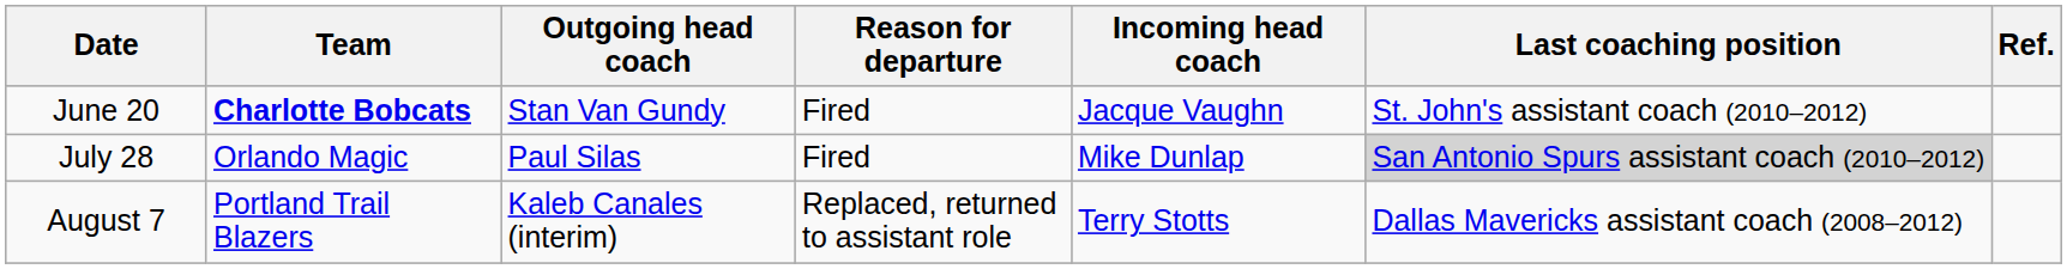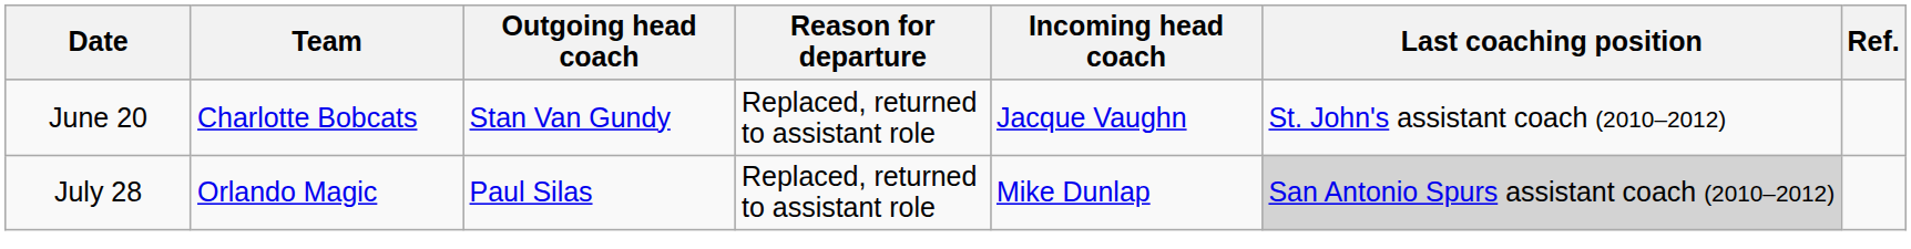 <table class="wikitable">
 <tr>
 <th style="width:100px">Date</th>
 <th style="width:150px">Team</th>
 <th style="width:150px">Outgoing head coach</th>
 <th style="width:140px">Reason for departure</th>
 <th style="width:150px">Incoming head coach</th>
 <th>Last coaching position</th>
 <th>Ref.</th>
 </tr>
 <tr>
 <td align=center>June 20</td>
-<td><strong><a href='#'>Charlotte Bobcats</a></strong></td>
+<td><a href='#'>Charlotte Bobcats</a></td>
 <td><a href='#'>Stan Van Gundy</a></td>
-<td>Fired</td>
+<td>Replaced, returned to assistant role</td>
 <td><a href='#'>Jacque Vaughn</a></td>
 <td><a href='#'>St. John's</a> assistant coach <small>(2010–2012)</small></td>
 <td align=center></td>
 </tr>
 <tr>
 <td align=center>July 28</td>
 <td><a href='#'>Orlando Magic</a></td>
 <td><a href='#'>Paul Silas</a></td>
-<td>Fired</td>
+<td>Replaced, returned to assistant role</td>
 <td><a href='#'>Mike Dunlap</a></td>
 <td style="background: lightgrey;"><a href='#'>San Antonio Spurs</a> assistant coach <small>(2010–2012)</small></td>
 <td align=center></td>
 </tr>
-<tr>
-<td align=center>August 7</td>
-<td><a href='#'>Portland Trail Blazers</a></td>
-<td><a href='#'>Kaleb Canales</a> (interim)</td>
-<td>Replaced, returned to assistant role</td>
-<td><a href='#'>Terry Stotts</a></td>
-<td><a href='#'>Dallas Mavericks</a> assistant coach <small>(2008–2012)</small></td>
-<td align=center></td>
-</tr>
 </table>
